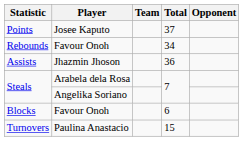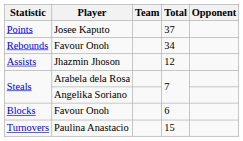 <table class="wikitable">
 <tr>
 <th>Statistic</th>
 <th>Player</th>
 <th>Team</th>
 <th>Total</th>
 <th>Opponent</th>
 </tr>
 <tr>
 <td><a href='#'>Points</a></td>
 <td> Josee Kaputo</td>
 <td></td>
 <td>37</td>
 <td></td>
 </tr>
 <tr>
 <td><a href='#'>Rebounds</a></td>
 <td> Favour Onoh</td>
 <td></td>
 <td>34</td>
 <td></td>
 </tr>
 <tr>
 <td><a href='#'>Assists</a></td>
 <td> Jhazmin Jhoson</td>
 <td></td>
-<td>36</td>
+<td>12</td>
 <td></td>
 </tr>
 <tr>
 <td rowspan="2"><a href='#'>Steals</a></td>
 <td> Arabela dela Rosa</td>
 <td></td>
 <td rowspan="2">7</td>
 <td></td>
 </tr>
 <tr>
 <td> Angelika Soriano</td>
 <td></td>
 <td></td>
 </tr>
 <tr>
 <td><a href='#'>Blocks</a></td>
 <td> Favour Onoh</td>
 <td></td>
 <td>6</td>
 <td></td>
 </tr>
 <tr>
 <td><a href='#'>Turnovers</a></td>
 <td> Paulina Anastacio</td>
 <td></td>
 <td>15</td>
 <td></td>
 </tr>
 </table>
